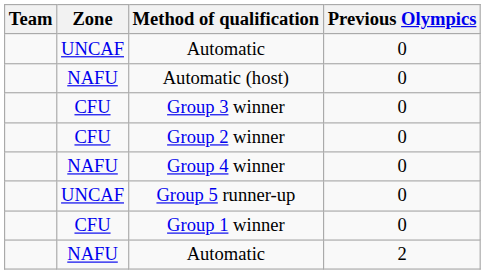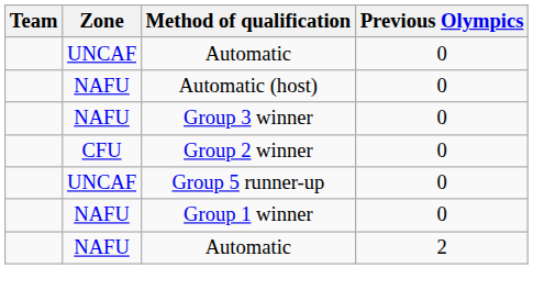 <table class="wikitable sortable">
 <tr>
 <th>Team</th>
 <th>Zone</th>
 <th>Method of qualification</th>
 <th>Previous <a href='#'>Olympics</a></th>
 </tr>
 <tr>
 <td align=left></td>
 <td align=center><a href='#'>UNCAF</a></td>
 <td align=center>Automatic</td>
 <td align=center>0</td>
 </tr>
 <tr>
 <td align=left></td>
 <td align=center><a href='#'>NAFU</a></td>
 <td align=center>Automatic (host)</td>
 <td align=center>0</td>
 </tr>
 <tr>
 <td align=left></td>
-<td align=center><a href='#'>CFU</a></td>
+<td align=center><a href='#'>NAFU</a></td>
 <td align=center><a href='#'>Group 3</a> winner</td>
 <td align=center>0</td>
 </tr>
 <tr>
 <td align=left></td>
 <td align=center><a href='#'>CFU</a></td>
 <td align=center><a href='#'>Group 2</a> winner</td>
 <td align=center>0</td>
 </tr>
 <tr>
 <td align=left></td>
-<td align=center><a href='#'>NAFU</a></td>
-<td align=center><a href='#'>Group 4</a> winner</td>
-<td align=center>0</td>
-</tr>
-<tr>
-<td align=left></td>
 <td align=center><a href='#'>UNCAF</a></td>
 <td align=center><a href='#'>Group 5</a> runner-up</td>
 <td align=center>0</td>
 </tr>
 <tr>
 <td align=left></td>
-<td align=center><a href='#'>CFU</a></td>
+<td align=center><a href='#'>NAFU</a></td>
 <td align=center><a href='#'>Group 1</a> winner</td>
 <td align=center>0</td>
 </tr>
 <tr>
 <td align=left></td>
 <td align=center><a href='#'>NAFU</a></td>
 <td align=center>Automatic</td>
 <td align=center>2</td>
 </tr>
 </table>
